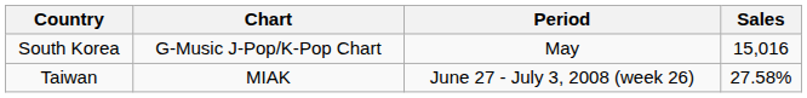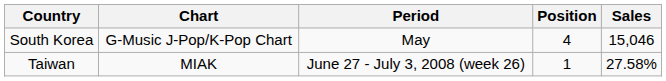 <table class="wikitable" style="text-align:center; width:700px">
 <tr>
 <th>Country</th>
 <th>Chart</th>
 <th>Period</th>
+<th>Position</th>
 <th>Sales</th>
 </tr>
 <tr>
 <td>South Korea</td>
 <td>G-Music J-Pop/K-Pop Chart</td>
 <td>May</td>
-<td>15,016</td>
+<td>4</td>
+<td>15,046</td>
 </tr>
 <tr>
 <td>Taiwan</td>
 <td>MIAK</td>
 <td>June 27 - July 3, 2008 (week 26)</td>
+<td>1</td>
 <td>27.58%</td>
 </tr>
 </table>
